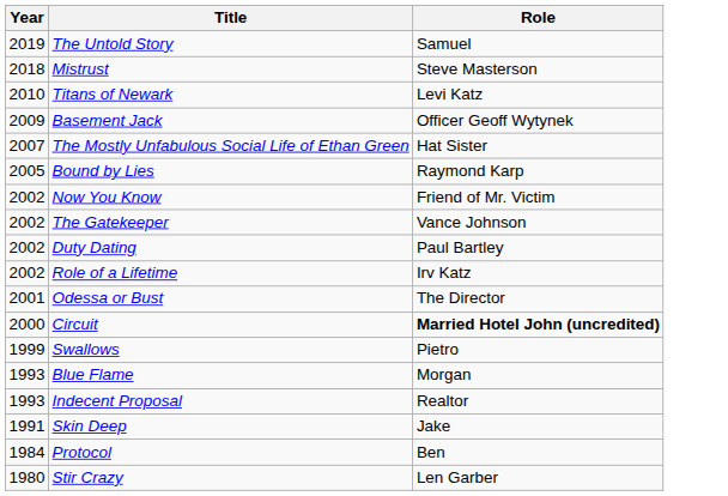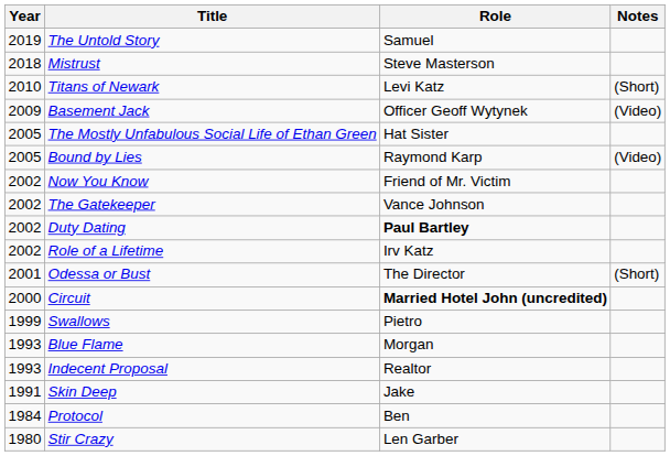 <table class="wikitable sortable plainrowheaders" style="white-space:nowrap">
 <tr>
 <th>Year</th>
 <th>Title</th>
 <th>Role</th>
+<th>Notes</th>
 </tr>
 <tr>
 <td>2019</td>
 <td><em><a href='#'>The Untold Story</a></em></td>
 <td>Samuel</td>
+<td></td>
 </tr>
 <tr>
 <td>2018</td>
 <td><em><a href='#'>Mistrust</a></em></td>
 <td>Steve Masterson</td>
+<td></td>
 </tr>
 <tr>
 <td>2010</td>
 <td><em><a href='#'>Titans of Newark</a></em></td>
 <td>Levi Katz</td>
+<td>(Short)</td>
 </tr>
 <tr>
 <td>2009</td>
 <td><em><a href='#'>Basement Jack</a></em></td>
 <td>Officer Geoff Wytynek</td>
+<td>(Video)</td>
 </tr>
 <tr>
-<td>2007</td>
+<td>2005</td>
 <td><em><a href='#'>The Mostly Unfabulous Social Life of Ethan Green</a></em></td>
 <td>Hat Sister</td>
+<td></td>
 </tr>
 <tr>
 <td>2005</td>
 <td><em><a href='#'>Bound by Lies</a></em></td>
 <td>Raymond Karp</td>
+<td>(Video)</td>
 </tr>
 <tr>
 <td>2002</td>
 <td><em><a href='#'>Now You Know</a></em></td>
 <td>Friend of Mr. Victim</td>
+<td></td>
 </tr>
 <tr>
 <td>2002</td>
 <td><em><a href='#'>The Gatekeeper</a></em></td>
 <td>Vance Johnson</td>
+<td></td>
 </tr>
 <tr>
 <td>2002</td>
 <td><em><a href='#'>Duty Dating</a></em></td>
-<td>Paul Bartley</td>
+<td><strong>Paul Bartley</strong></td>
+<td></td>
 </tr>
 <tr>
 <td>2002</td>
 <td><em><a href='#'>Role of a Lifetime</a></em></td>
 <td>Irv Katz</td>
+<td></td>
 </tr>
 <tr>
 <td>2001</td>
 <td><em><a href='#'>Odessa or Bust</a></em></td>
 <td>The Director</td>
+<td>(Short)</td>
 </tr>
 <tr>
 <td>2000</td>
 <td><em><a href='#'>Circuit</a></em></td>
 <td><strong>Married Hotel John (uncredited)</strong></td>
+<td></td>
 </tr>
 <tr>
 <td>1999</td>
 <td><em><a href='#'>Swallows</a></em></td>
 <td>Pietro</td>
+<td></td>
 </tr>
 <tr>
 <td>1993</td>
 <td><em><a href='#'>Blue Flame</a></em></td>
 <td>Morgan</td>
+<td></td>
 </tr>
 <tr>
 <td>1993</td>
 <td><em><a href='#'>Indecent Proposal</a></em></td>
 <td>Realtor</td>
+<td></td>
 </tr>
 <tr>
 <td>1991</td>
 <td><em><a href='#'>Skin Deep</a></em></td>
 <td>Jake</td>
+<td></td>
 </tr>
 <tr>
 <td>1984</td>
 <td><em><a href='#'>Protocol</a></em></td>
 <td>Ben</td>
+<td></td>
 </tr>
 <tr>
 <td>1980</td>
 <td><em><a href='#'>Stir Crazy</a></em></td>
 <td>Len Garber</td>
+<td></td>
 </tr>
 </table>
